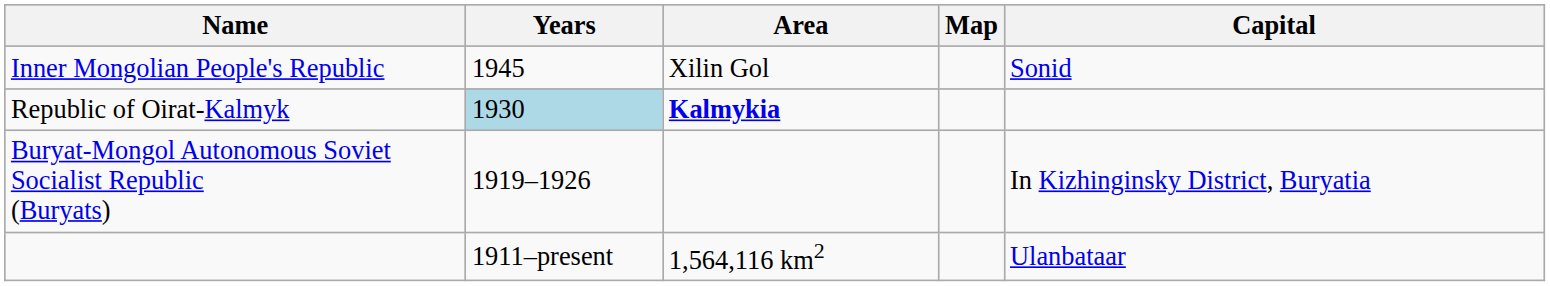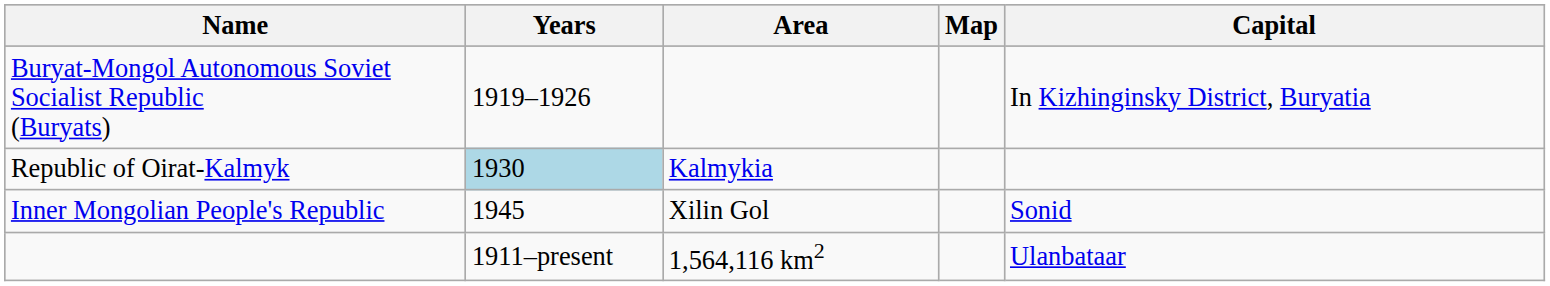 <table class="wikitable">
 <tr>
 <th style="width:17em">Name</th>
 <th style="width:7em">Years</th>
 <th style="width:10em">Area</th>
 <th style="width:1em">Map</th>
 <th style="width:20em">Capital</th>
 </tr>
 <tr>
+<td><a href='#'>Buryat-Mongol Autonomous Soviet Socialist Republic</a><br>(<a href='#'>Buryats</a>)</td>
+<td>1919–1926</td>
+<td></td>
+<td></td>
+<td>In <a href='#'>Kizhinginsky District</a>, <a href='#'>Buryatia</a></td>
+</tr>
+<tr>
+<td>Republic of Oirat-<a href='#'>Kalmyk</a></td>
+<td style="background: lightblue;">1930</td>
+<td><a href='#'>Kalmykia</a></td>
+<td></td>
+<td></td>
+</tr>
+<tr>
 <td> <a href='#'>Inner Mongolian People's Republic</a></td>
 <td>1945</td>
 <td>Xilin Gol</td>
 <td></td>
 <td><a href='#'>Sonid</a></td>
-</tr>
-<tr>
-<td>Republic of Oirat-<a href='#'>Kalmyk</a></td>
-<td style="background: lightblue;">1930</td>
-<td><strong><a href='#'>Kalmykia</a></strong></td>
-<td></td>
-<td></td>
-</tr>
-<tr>
-<td><a href='#'>Buryat-Mongol Autonomous Soviet Socialist Republic</a><br>(<a href='#'>Buryats</a>)</td>
-<td>1919–1926</td>
-<td></td>
-<td></td>
-<td>In <a href='#'>Kizhinginsky District</a>, <a href='#'>Buryatia</a></td>
 </tr>
 <tr>
 <td></td>
 <td>1911–present</td>
 <td>1,564,116 km<sup>2</sup></td>
 <td></td>
 <td><a href='#'>Ulanbataar</a></td>
 </tr>
 </table>
